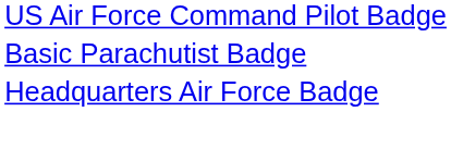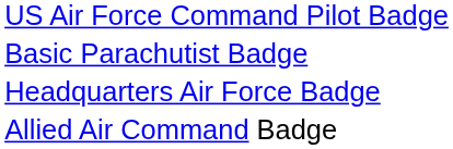 <table>
 <tr>
 <td></td>
 <td><a href='#'>US Air Force Command Pilot Badge</a></td>
 </tr>
 <tr>
 <td></td>
 <td><a href='#'>Basic Parachutist Badge</a></td>
 </tr>
 <tr>
 <td></td>
 <td><a href='#'>Headquarters Air Force Badge</a></td>
 </tr>
+<tr>
+<td></td>
+<td><a href='#'>Allied Air Command</a> Badge</td>
+</tr>
 </table>
